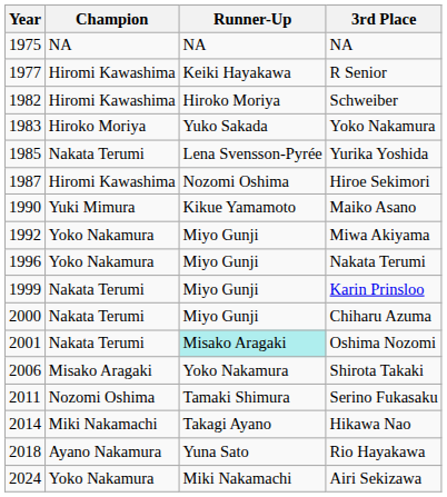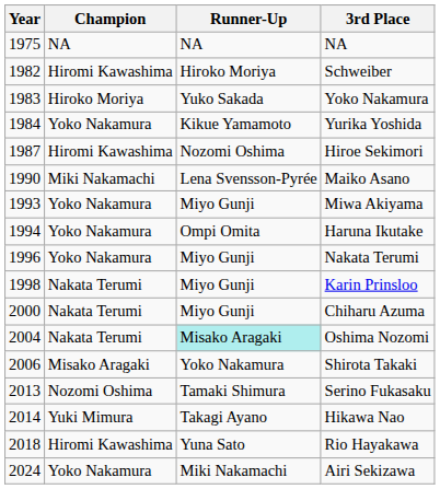 <table class="wikitable" style="font-size:88%;">
 <tr>
 <th>Year</th>
 <th>Champion</th>
 <th>Runner-Up</th>
 <th>3rd Place</th>
 </tr>
 <tr>
 <td>1975</td>
 <td>NA</td>
 <td>NA</td>
 <td>NA</td>
 </tr>
 <tr>
-<td>1977</td>
-<td> Hiromi Kawashima</td>
-<td> Keiki Hayakawa</td>
-<td> R Senior</td>
-</tr>
-<tr>
 <td>1982</td>
 <td> Hiromi Kawashima</td>
 <td> Hiroko Moriya</td>
 <td> Schweiber</td>
 </tr>
 <tr>
 <td>1983</td>
 <td> Hiroko Moriya</td>
 <td> Yuko Sakada</td>
 <td> Yoko Nakamura</td>
 </tr>
 <tr>
-<td>1985</td>
-<td> Nakata Terumi</td>
-<td> Lena Svensson-Pyrée</td>
+<td>1984</td>
+<td> Yoko Nakamura</td>
+<td> Kikue Yamamoto</td>
 <td> Yurika Yoshida</td>
 </tr>
 <tr>
 <td>1987</td>
 <td> Hiromi Kawashima</td>
 <td> Nozomi Oshima</td>
 <td> Hiroe Sekimori</td>
 </tr>
 <tr>
 <td>1990</td>
-<td> Yuki Mimura</td>
-<td> Kikue Yamamoto</td>
+<td> Miki Nakamachi</td>
+<td> Lena Svensson-Pyrée</td>
 <td> Maiko Asano</td>
 </tr>
 <tr>
-<td>1992</td>
+<td>1993</td>
 <td> Yoko Nakamura</td>
 <td> Miyo Gunji</td>
 <td> Miwa Akiyama</td>
+</tr>
+<tr>
+<td>1994</td>
+<td> Yoko Nakamura</td>
+<td> Ompi Omita</td>
+<td> Haruna Ikutake</td>
 </tr>
 <tr>
 <td>1996</td>
 <td> Yoko Nakamura</td>
 <td> Miyo Gunji</td>
 <td> Nakata Terumi</td>
 </tr>
 <tr>
-<td>1999</td>
+<td>1998</td>
 <td> Nakata Terumi</td>
 <td> Miyo Gunji</td>
 <td> <a href='#'>Karin Prinsloo</a></td>
 </tr>
 <tr>
 <td>2000</td>
 <td> Nakata Terumi</td>
 <td> Miyo Gunji</td>
 <td> Chiharu Azuma</td>
 </tr>
 <tr>
-<td>2001</td>
+<td>2004</td>
 <td> Nakata Terumi</td>
 <td style="background: paleturquoise;"> Misako Aragaki</td>
 <td> Oshima Nozomi</td>
 </tr>
 <tr>
 <td>2006</td>
 <td> Misako Aragaki</td>
 <td> Yoko Nakamura</td>
 <td> Shirota Takaki</td>
 </tr>
 <tr>
-<td>2011</td>
+<td>2013</td>
 <td> Nozomi Oshima</td>
 <td> Tamaki Shimura</td>
 <td> Serino Fukasaku</td>
 </tr>
 <tr>
 <td>2014</td>
-<td> Miki Nakamachi</td>
+<td> Yuki Mimura</td>
 <td> Takagi Ayano</td>
 <td> Hikawa Nao</td>
 </tr>
 <tr>
 <td>2018</td>
-<td> Ayano Nakamura</td>
+<td> Hiromi Kawashima</td>
 <td> Yuna Sato</td>
 <td> Rio Hayakawa</td>
 </tr>
 <tr>
 <td>2024</td>
 <td> Yoko Nakamura</td>
 <td> Miki Nakamachi</td>
 <td> Airi Sekizawa</td>
 </tr>
 </table>
